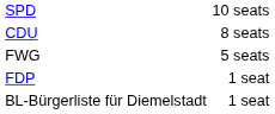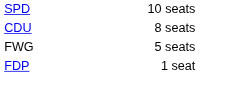 <table cellpadding="2" style="width:250px; text-align:right; white-space:nowrap;">
 <tr>
 <td style="text-align:left;"><a href='#'>SPD</a></td>
 <td>10 seats</td>
 </tr>
 <tr>
 <td style="text-align:left;"><a href='#'>CDU</a></td>
 <td>8 seats</td>
 </tr>
 <tr>
 <td style="text-align:left;">FWG</td>
 <td>5 seats</td>
 </tr>
 <tr>
 <td style="text-align:left;"><a href='#'>FDP</a></td>
 <td>1 seat</td>
 </tr>
-<tr>
-<td style="text-align:left;">BL-Bürgerliste für Diemelstadt</td>
-<td>1 seat</td>
-</tr>
 </table>
